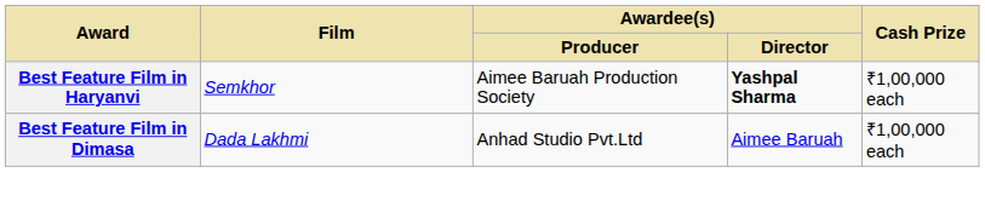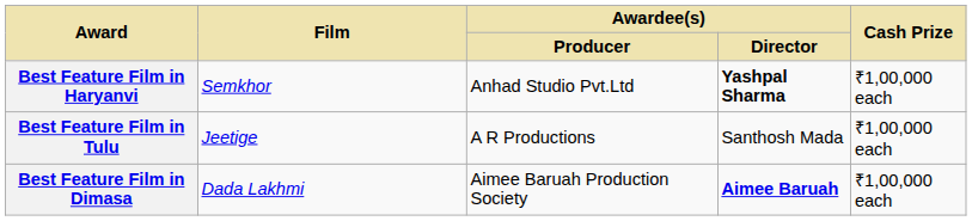 <table class="wikitable plainrowheaders" style="width:100%">
 <tr>
 <th scope="col" rowspan="2" style="background-color:#EFE4B0;width:20%;">Award</th>
 <th scope="col" rowspan="2" style="background-color:#EFE4B0;width:28%;">Film</th>
 <th scope="col" colspan="2" style="background-color:#EFE4B0;width:40%;">Awardee(s)</th>
 <th scope="col" rowspan="2" style="background-color:#EFE4B0;width:12%;">Cash Prize</th>
 </tr>
 <tr>
 <th scope="col" style="background-color:#EFE4B0;">Producer</th>
 <th scope="col" style="background-color:#EFE4B0;">Director</th>
 </tr>
 <tr>
 <th scope="row"><a href='#'>Best Feature Film in Haryanvi</a></th>
 <td><em><a href='#'>Semkhor</a></em></td>
-<td>Aimee Baruah Production Society</td>
+<td>Anhad Studio Pvt.Ltd</td>
 <td><strong>Yashpal Sharma</strong></td>
+<td>₹1,00,000 each</td>
+</tr>
+<tr>
+<th scope="row"><a href='#'>Best Feature Film in Tulu</a></th>
+<td><em><a href='#'>Jeetige</a></em></td>
+<td>A R Productions</td>
+<td>Santhosh  Mada</td>
 <td>₹1,00,000 each</td>
 </tr>
 <tr>
 <th scope="row"><a href='#'>Best Feature Film in Dimasa</a></th>
 <td><em><a href='#'>Dada Lakhmi</a></em></td>
-<td>Anhad Studio Pvt.Ltd</td>
-<td><a href='#'>Aimee Baruah</a></td>
+<td>Aimee Baruah Production Society</td>
+<td><strong><a href='#'>Aimee Baruah</a></strong></td>
 <td>₹1,00,000 each</td>
 </tr>
 </table>
